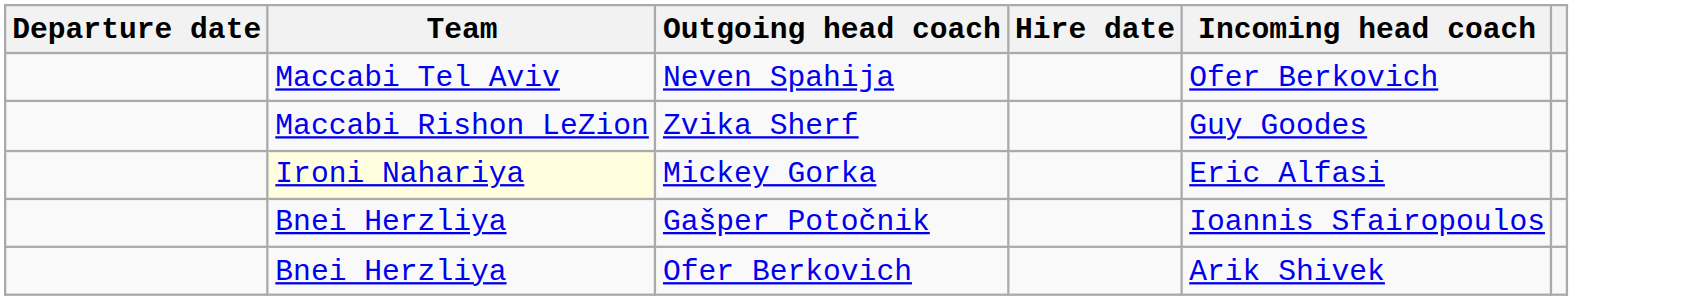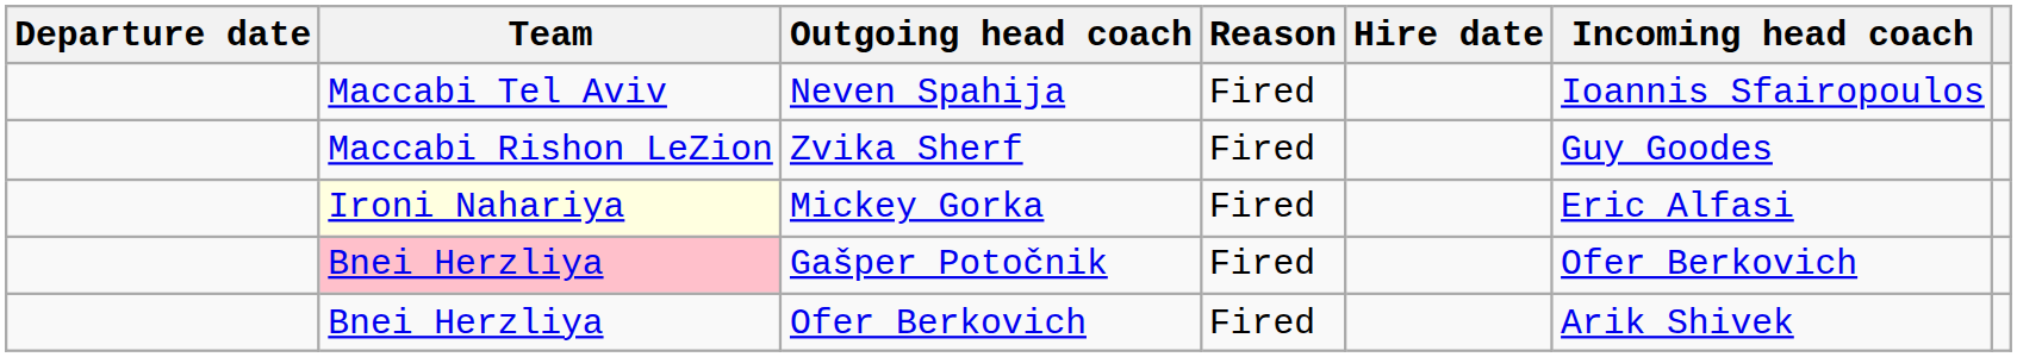 <table class="wikitable sortable" style="text-align: left;">
 <tr>
 <th>Departure date</th>
 <th>Team</th>
 <th>Outgoing head coach</th>
+<th>Reason</th>
 <th>Hire date</th>
 <th>Incoming head coach</th>
 <th class="unsortable"></th>
 </tr>
 <tr>
 <td></td>
 <td><a href='#'>Maccabi Tel Aviv</a></td>
 <td> <a href='#'>Neven Spahija</a></td>
+<td>Fired</td>
 <td></td>
-<td> <a href='#'>Ofer Berkovich</a></td>
+<td> <a href='#'>Ioannis Sfairopoulos</a></td>
 <td></td>
 </tr>
 <tr>
 <td></td>
 <td><a href='#'>Maccabi Rishon LeZion</a></td>
 <td> <a href='#'>Zvika Sherf</a></td>
+<td>Fired</td>
 <td></td>
 <td> <a href='#'>Guy Goodes</a></td>
 <td></td>
 </tr>
 <tr>
 <td></td>
 <td style="background: lightyellow;"><a href='#'>Ironi Nahariya</a></td>
 <td> <a href='#'>Mickey Gorka</a></td>
+<td>Fired</td>
 <td></td>
 <td> <a href='#'>Eric Alfasi</a></td>
 <td></td>
 </tr>
 <tr>
 <td></td>
-<td><a href='#'>Bnei Herzliya</a></td>
+<td style="background: pink;"><a href='#'>Bnei Herzliya</a></td>
 <td> <a href='#'>Gašper Potočnik</a></td>
+<td>Fired</td>
 <td></td>
-<td> <a href='#'>Ioannis Sfairopoulos</a></td>
+<td> <a href='#'>Ofer Berkovich</a></td>
 <td></td>
 </tr>
 <tr>
 <td></td>
 <td><a href='#'>Bnei Herzliya</a></td>
 <td> <a href='#'>Ofer Berkovich</a></td>
+<td>Fired</td>
 <td></td>
 <td> <a href='#'>Arik Shivek</a></td>
 <td></td>
 </tr>
 </table>
